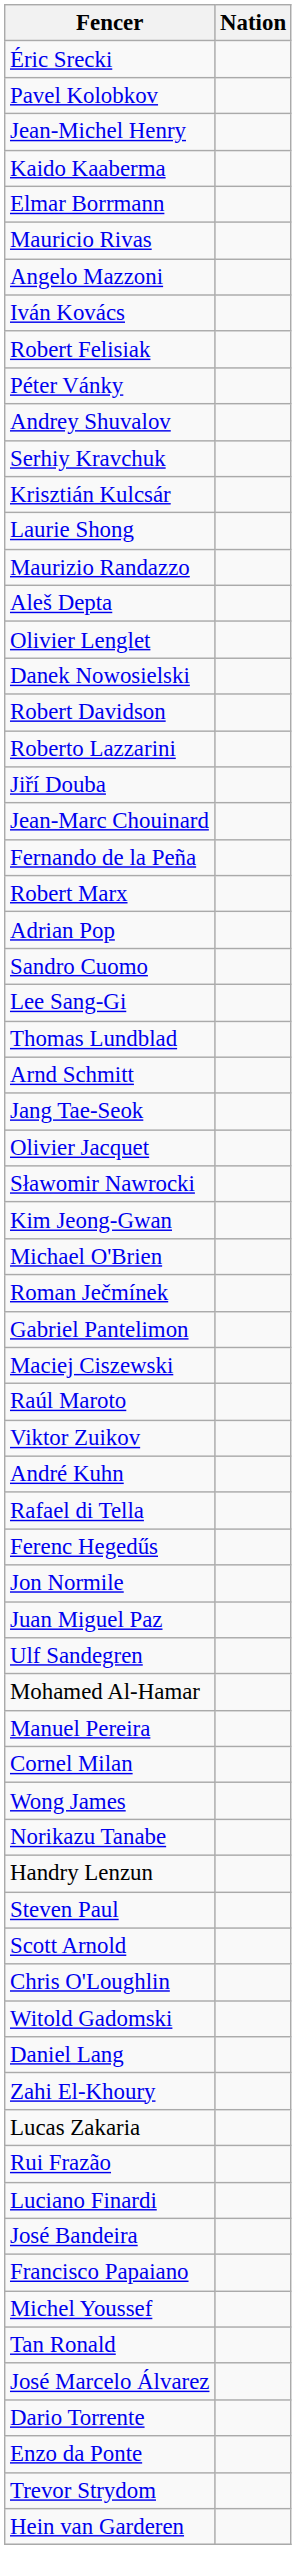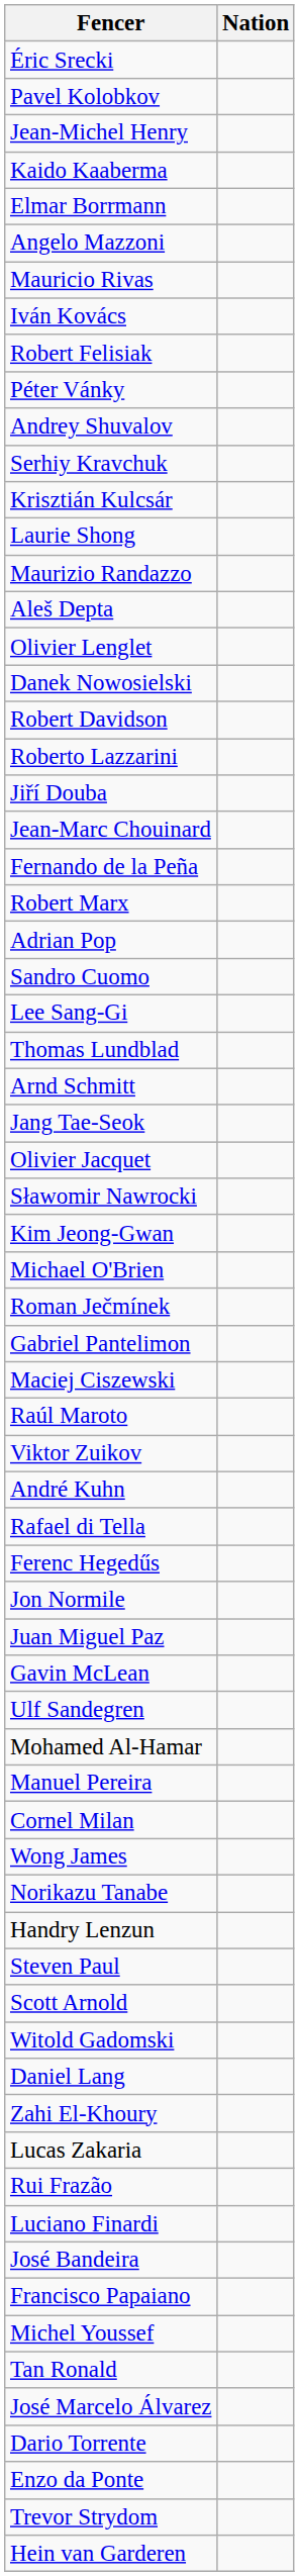 <table class="wikitable sortable" style="text-align: center;">
 <tr>
 <th>Fencer</th>
 <th>Nation</th>
 </tr>
 <tr>
 <td align=left><a href='#'>Éric Srecki</a></td>
 <td align=left></td>
 </tr>
 <tr>
 <td align=left><a href='#'>Pavel Kolobkov</a></td>
 <td align=left></td>
 </tr>
 <tr>
 <td align=left><a href='#'>Jean-Michel Henry</a></td>
 <td align=left></td>
 </tr>
 <tr>
 <td align=left><a href='#'>Kaido Kaaberma</a></td>
 <td align=left></td>
 </tr>
 <tr>
 <td align=left><a href='#'>Elmar Borrmann</a></td>
 <td align=left></td>
 </tr>
 <tr>
-<td align=left><a href='#'>Mauricio Rivas</a></td>
+<td align=left><a href='#'>Angelo Mazzoni</a></td>
 <td align=left></td>
 </tr>
 <tr>
-<td align=left><a href='#'>Angelo Mazzoni</a></td>
+<td align=left><a href='#'>Mauricio Rivas</a></td>
 <td align=left></td>
 </tr>
 <tr>
 <td align=left><a href='#'>Iván Kovács</a></td>
 <td align=left></td>
 </tr>
 <tr>
 <td align=left><a href='#'>Robert Felisiak</a></td>
 <td align=left></td>
 </tr>
 <tr>
 <td align=left><a href='#'>Péter Vánky</a></td>
 <td align=left></td>
 </tr>
 <tr>
 <td align=left><a href='#'>Andrey Shuvalov</a></td>
 <td align=left></td>
 </tr>
 <tr>
 <td align=left><a href='#'>Serhiy Kravchuk</a></td>
 <td align=left></td>
 </tr>
 <tr>
 <td align=left><a href='#'>Krisztián Kulcsár</a></td>
 <td align=left></td>
 </tr>
 <tr>
 <td align=left><a href='#'>Laurie Shong</a></td>
 <td align=left></td>
 </tr>
 <tr>
 <td align=left><a href='#'>Maurizio Randazzo</a></td>
 <td align=left></td>
 </tr>
 <tr>
 <td align=left><a href='#'>Aleš Depta</a></td>
 <td align=left></td>
 </tr>
 <tr>
 <td align=left><a href='#'>Olivier Lenglet</a></td>
 <td align=left></td>
 </tr>
 <tr>
 <td align=left><a href='#'>Danek Nowosielski</a></td>
 <td align=left></td>
 </tr>
 <tr>
 <td align=left><a href='#'>Robert Davidson</a></td>
 <td align=left></td>
 </tr>
 <tr>
 <td align=left><a href='#'>Roberto Lazzarini</a></td>
 <td align=left></td>
 </tr>
 <tr>
 <td align=left><a href='#'>Jiří Douba</a></td>
 <td align=left></td>
 </tr>
 <tr>
 <td align=left><a href='#'>Jean-Marc Chouinard</a></td>
 <td align=left></td>
 </tr>
 <tr>
 <td align=left><a href='#'>Fernando de la Peña</a></td>
 <td align=left></td>
 </tr>
 <tr>
 <td align=left><a href='#'>Robert Marx</a></td>
 <td align=left></td>
 </tr>
 <tr>
 <td align=left><a href='#'>Adrian Pop</a></td>
 <td align=left></td>
 </tr>
 <tr>
 <td align=left><a href='#'>Sandro Cuomo</a></td>
 <td align=left></td>
 </tr>
 <tr>
 <td align=left><a href='#'>Lee Sang-Gi</a></td>
 <td align=left></td>
 </tr>
 <tr>
 <td align=left><a href='#'>Thomas Lundblad</a></td>
 <td align=left></td>
 </tr>
 <tr>
 <td align=left><a href='#'>Arnd Schmitt</a></td>
 <td align=left></td>
 </tr>
 <tr>
 <td align=left><a href='#'>Jang Tae-Seok</a></td>
 <td align=left></td>
 </tr>
 <tr>
 <td align=left><a href='#'>Olivier Jacquet</a></td>
 <td align=left></td>
 </tr>
 <tr>
 <td align=left><a href='#'>Sławomir Nawrocki</a></td>
 <td align=left></td>
 </tr>
 <tr>
 <td align=left><a href='#'>Kim Jeong-Gwan</a></td>
 <td align=left></td>
 </tr>
 <tr>
 <td align=left><a href='#'>Michael O'Brien</a></td>
 <td align=left></td>
 </tr>
 <tr>
 <td align=left><a href='#'>Roman Ječmínek</a></td>
 <td align=left></td>
 </tr>
 <tr>
 <td align=left><a href='#'>Gabriel Pantelimon</a></td>
 <td align=left></td>
 </tr>
 <tr>
 <td align=left><a href='#'>Maciej Ciszewski</a></td>
 <td align=left></td>
 </tr>
 <tr>
 <td align=left><a href='#'>Raúl Maroto</a></td>
 <td align=left></td>
 </tr>
 <tr>
 <td align=left><a href='#'>Viktor Zuikov</a></td>
 <td align=left></td>
 </tr>
 <tr>
 <td align=left><a href='#'>André Kuhn</a></td>
 <td align=left></td>
 </tr>
 <tr>
 <td align=left><a href='#'>Rafael di Tella</a></td>
 <td align=left></td>
 </tr>
 <tr>
 <td align=left><a href='#'>Ferenc Hegedűs</a></td>
 <td align=left></td>
 </tr>
 <tr>
 <td align=left><a href='#'>Jon Normile</a></td>
 <td align=left></td>
 </tr>
 <tr>
 <td align=left><a href='#'>Juan Miguel Paz</a></td>
 <td align=left></td>
 </tr>
 <tr>
+<td align=left><a href='#'>Gavin McLean</a></td>
+<td align=left></td>
+</tr>
+<tr>
 <td align=left><a href='#'>Ulf Sandegren</a></td>
 <td align=left></td>
 </tr>
 <tr>
 <td align=left>Mohamed Al-Hamar</td>
 <td align=left></td>
 </tr>
 <tr>
 <td align=left><a href='#'>Manuel Pereira</a></td>
 <td align=left></td>
 </tr>
 <tr>
 <td align=left><a href='#'>Cornel Milan</a></td>
 <td align=left></td>
 </tr>
 <tr>
 <td align=left><a href='#'>Wong James</a></td>
 <td align=left></td>
 </tr>
 <tr>
 <td align=left><a href='#'>Norikazu Tanabe</a></td>
 <td align=left></td>
 </tr>
 <tr>
 <td align=left>Handry Lenzun</td>
 <td align=left></td>
 </tr>
 <tr>
 <td align=left><a href='#'>Steven Paul</a></td>
 <td align=left></td>
 </tr>
 <tr>
 <td align=left><a href='#'>Scott Arnold</a></td>
-<td align=left></td>
-</tr>
-<tr>
-<td align=left><a href='#'>Chris O'Loughlin</a></td>
 <td align=left></td>
 </tr>
 <tr>
 <td align=left><a href='#'>Witold Gadomski</a></td>
 <td align=left></td>
 </tr>
 <tr>
 <td align=left><a href='#'>Daniel Lang</a></td>
 <td align=left></td>
 </tr>
 <tr>
 <td align=left><a href='#'>Zahi El-Khoury</a></td>
 <td align=left></td>
 </tr>
 <tr>
 <td align=left>Lucas Zakaria</td>
 <td align=left></td>
 </tr>
 <tr>
 <td align=left><a href='#'>Rui Frazão</a></td>
 <td align=left></td>
 </tr>
 <tr>
 <td align=left><a href='#'>Luciano Finardi</a></td>
 <td align=left></td>
 </tr>
 <tr>
 <td align=left><a href='#'>José Bandeira</a></td>
 <td align=left></td>
 </tr>
 <tr>
 <td align=left><a href='#'>Francisco Papaiano</a></td>
 <td align=left></td>
 </tr>
 <tr>
 <td align=left><a href='#'>Michel Youssef</a></td>
 <td align=left></td>
 </tr>
 <tr>
 <td align=left><a href='#'>Tan Ronald</a></td>
 <td align=left></td>
 </tr>
 <tr>
 <td align=left><a href='#'>José Marcelo Álvarez</a></td>
 <td align=left></td>
 </tr>
 <tr>
 <td align=left><a href='#'>Dario Torrente</a></td>
 <td align=left></td>
 </tr>
 <tr>
 <td align=left><a href='#'>Enzo da Ponte</a></td>
 <td align=left></td>
 </tr>
 <tr>
 <td align=left><a href='#'>Trevor Strydom</a></td>
 <td align=left></td>
 </tr>
 <tr>
 <td align=left><a href='#'>Hein van Garderen</a></td>
 <td align=left></td>
 </tr>
 <tr>
 </tr>
 </table>
